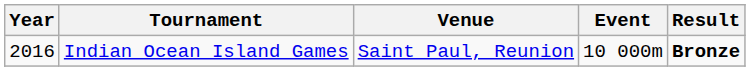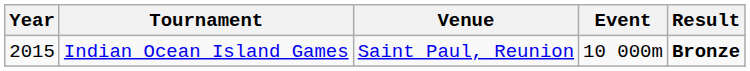 <table class="wikitable">
 <tr>
 <th>Year</th>
 <th>Tournament</th>
 <th>Venue</th>
 <th>Event</th>
 <th>Result</th>
 </tr>
 <tr>
-<td>2016</td>
+<td>2015</td>
 <td><a href='#'>Indian Ocean Island Games</a></td>
 <td><a href='#'>Saint Paul, Reunion</a></td>
 <td>10 000m</td>
 <td><strong>Bronze</strong></td>
 </tr>
 </table>
